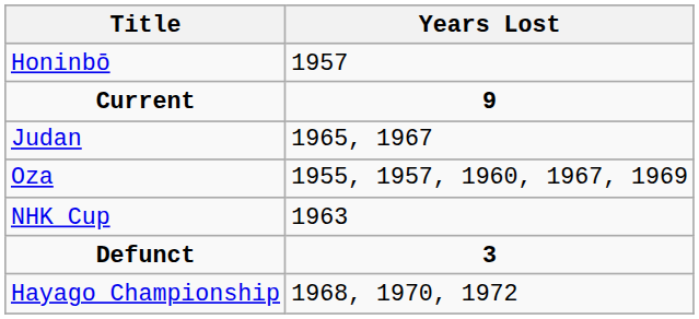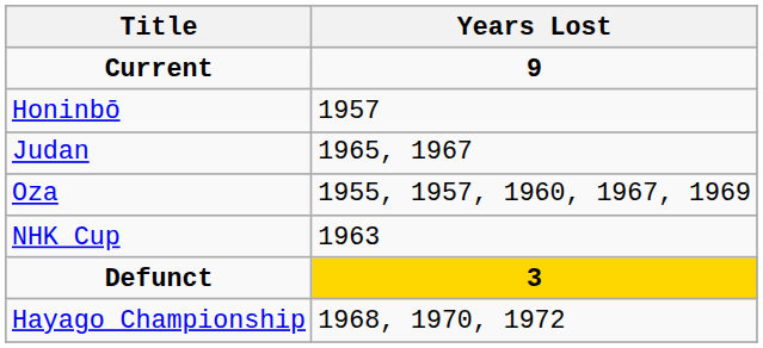 <table class="wikitable">
 <tr>
 <th>Title</th>
 <th>Years Lost</th>
 </tr>
 <tr>
+<td align="center"><strong>Current</strong></td>
+<td align="center"><strong>9</strong></td>
+</tr>
+<tr>
 <td> <a href='#'>Honinbō</a></td>
 <td>1957</td>
-</tr>
-<tr>
-<td align="center"><strong>Current</strong></td>
-<td align="center"><strong>9</strong></td>
 </tr>
 <tr>
 <td> <a href='#'>Judan</a></td>
 <td>1965, 1967</td>
 </tr>
 <tr>
 <td> <a href='#'>Oza</a></td>
 <td>1955, 1957, 1960, 1967, 1969</td>
 </tr>
 <tr>
 <td> <a href='#'>NHK Cup</a></td>
 <td>1963</td>
 </tr>
 <tr>
 <td align="center"><strong>Defunct</strong></td>
-<td align="center"><strong>3</strong></td>
+<td align="center" style="background: gold;"><strong>3</strong></td>
 </tr>
 <tr>
 <td> <a href='#'>Hayago Championship</a></td>
 <td>1968, 1970, 1972</td>
 </tr>
 </table>
